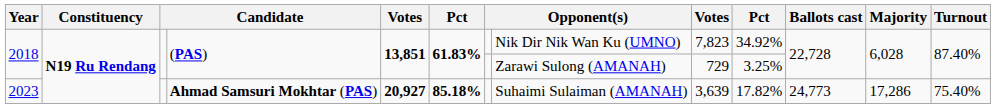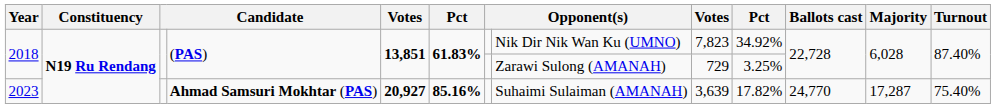 <table class="wikitable" style="margin:0.5em ; font-size:95%">
 <tr>
 <th>Year</th>
 <th>Constituency</th>
 <th colspan=2>Candidate</th>
 <th>Votes</th>
 <th>Pct</th>
 <th colspan=2>Opponent(s)</th>
 <th>Votes</th>
 <th>Pct</th>
 <th>Ballots cast</th>
 <th>Majority</th>
 <th>Turnout</th>
 </tr>
 <tr>
 <td rowspan=2><a href='#'>2018</a></td>
 <td rowspan=3><strong>N19 <a href='#'>Ru Rendang</a></strong></td>
 <td rowspan=2 ></td>
 <td rowspan=2> (<a href='#'><strong>PAS</strong></a>)</td>
 <td rowspan=2 align="right"><strong>13,851</strong></td>
 <td rowspan=2><strong>61.83%</strong></td>
 <td></td>
 <td>Nik Dir Nik Wan Ku (<a href='#'>UMNO</a>)</td>
 <td align="right">7,823</td>
 <td>34.92%</td>
 <td rowspan=2>22,728</td>
 <td rowspan=2>6,028</td>
 <td rowspan=2>87.40%</td>
 </tr>
 <tr>
 <td></td>
 <td>Zarawi Sulong (<a href='#'>AMANAH</a>)</td>
 <td align="right">729</td>
 <td align="right">3.25%</td>
 </tr>
 <tr>
 <td><a href='#'>2023</a></td>
 <td></td>
 <td><strong>Ahmad Samsuri Mokhtar</strong> (<a href='#'><strong>PAS</strong></a>)</td>
 <td align=right><strong>20,927</strong></td>
-<td><strong>85.18%</strong></td>
+<td><strong>85.16%</strong></td>
 <td></td>
 <td>Suhaimi Sulaiman (<a href='#'>AMANAH</a>)</td>
 <td align=right>3,639</td>
 <td>17.82%</td>
-<td>24,773</td>
-<td>17,286</td>
+<td>24,770</td>
+<td>17,287</td>
 <td>75.40%</td>
 </tr>
 </table>
